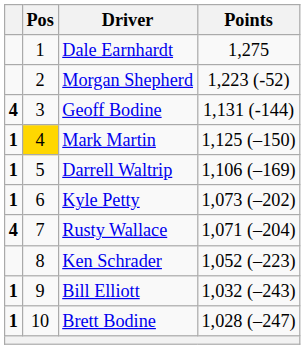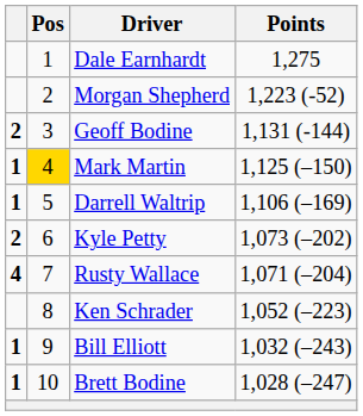 <table class="wikitable" style="font-size: 95%;">
 <tr>
 <th></th>
 <th>Pos</th>
 <th>Driver</th>
 <th>Points</th>
 </tr>
 <tr>
 <td align="left"></td>
 <td style="text-align:center;">1</td>
 <td><a href='#'>Dale Earnhardt</a></td>
 <td style="text-align:center;">1,275</td>
 </tr>
 <tr>
 <td align="left"></td>
 <td style="text-align:center;">2</td>
 <td><a href='#'>Morgan Shepherd</a></td>
 <td style="text-align:center;">1,223 (-52)</td>
 </tr>
 <tr>
-<td align="left">  <strong>4</strong></td>
+<td align="left">  <strong>2</strong></td>
 <td style="text-align:center;">3</td>
 <td><a href='#'>Geoff Bodine</a></td>
 <td style="text-align:center;">1,131 (-144)</td>
 </tr>
 <tr>
 <td align="left">  <strong>1</strong></td>
 <td style="background: gold; text-align:center;">4</td>
 <td><a href='#'>Mark Martin</a></td>
 <td style="text-align:center;">1,125 (–150)</td>
 </tr>
 <tr>
 <td align="left">  <strong>1</strong></td>
 <td style="text-align:center;">5</td>
 <td><a href='#'>Darrell Waltrip</a></td>
 <td style="text-align:center;">1,106 (–169)</td>
 </tr>
 <tr>
-<td align="left">  <strong>1</strong></td>
+<td align="left">  <strong>2</strong></td>
 <td style="text-align:center;">6</td>
 <td><a href='#'>Kyle Petty</a></td>
 <td style="text-align:center;">1,073 (–202)</td>
 </tr>
 <tr>
 <td align="left">  <strong>4</strong></td>
 <td style="text-align:center;">7</td>
 <td><a href='#'>Rusty Wallace</a></td>
 <td style="text-align:center;">1,071 (–204)</td>
 </tr>
 <tr>
 <td align="left"></td>
 <td style="text-align:center;">8</td>
 <td><a href='#'>Ken Schrader</a></td>
 <td style="text-align:center;">1,052 (–223)</td>
 </tr>
 <tr>
 <td align="left">  <strong>1</strong></td>
 <td style="text-align:center;">9</td>
 <td><a href='#'>Bill Elliott</a></td>
 <td style="text-align:center;">1,032 (–243)</td>
 </tr>
 <tr>
 <td align="left">  <strong>1</strong></td>
 <td style="text-align:center;">10</td>
 <td><a href='#'>Brett Bodine</a></td>
 <td style="text-align:center;">1,028 (–247)</td>
 </tr>
 <tr class="sortbottom">
 <th colspan="9"></th>
 </tr>
 </table>
